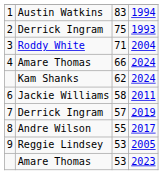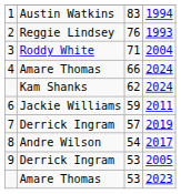 <table class="wikitable">
 <tr>
 </tr>
 <tr>
 <td>1</td>
 <td>Austin Watkins</td>
 <td>83</td>
 <td><a href='#'>1994</a></td>
 </tr>
 <tr>
 <td>2</td>
-<td>Derrick Ingram</td>
-<td>75</td>
+<td>Reggie Lindsey</td>
+<td>76</td>
 <td><a href='#'>1993</a></td>
 </tr>
 <tr>
 <td>3</td>
 <td><a href='#'>Roddy White</a></td>
 <td>71</td>
 <td><a href='#'>2004</a></td>
 </tr>
 <tr>
 <td>4</td>
 <td>Amare Thomas</td>
 <td>66</td>
 <td><a href='#'>2024</a></td>
 </tr>
 <tr>
 <td></td>
 <td>Kam Shanks</td>
 <td>62</td>
 <td><a href='#'>2024</a></td>
 </tr>
 <tr>
 <td>6</td>
 <td>Jackie Williams</td>
-<td>58</td>
+<td>59</td>
 <td><a href='#'>2011</a></td>
 </tr>
 <tr>
 <td>7</td>
 <td>Derrick Ingram</td>
 <td>57</td>
 <td><a href='#'>2019</a></td>
 </tr>
 <tr>
 <td>8</td>
 <td>Andre Wilson</td>
-<td>55</td>
+<td>54</td>
 <td><a href='#'>2017</a></td>
 </tr>
 <tr>
 <td>9</td>
-<td>Reggie Lindsey</td>
+<td>Derrick Ingram</td>
 <td>53</td>
 <td><a href='#'>2005</a></td>
 </tr>
 <tr>
 <td></td>
 <td>Amare Thomas</td>
 <td>53</td>
 <td><a href='#'>2023</a></td>
 </tr>
 </table>
